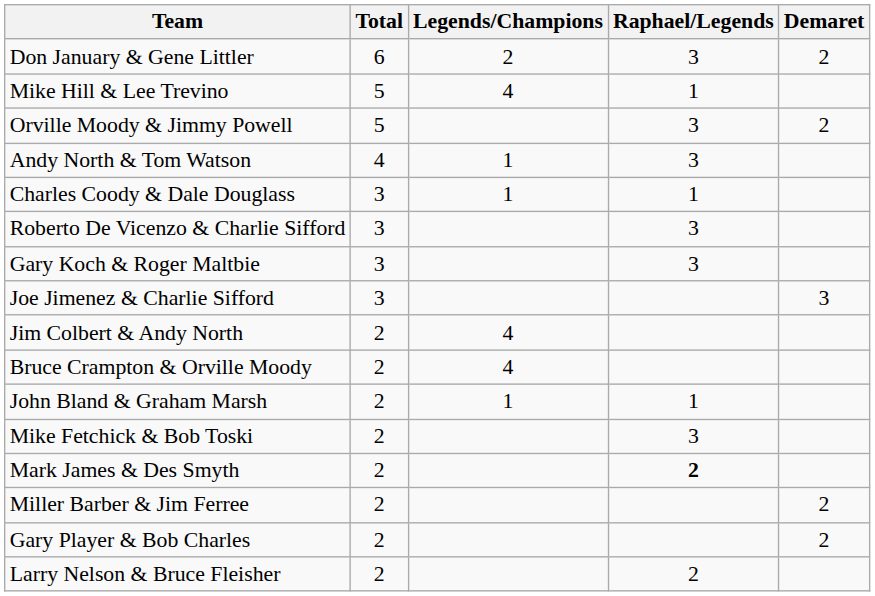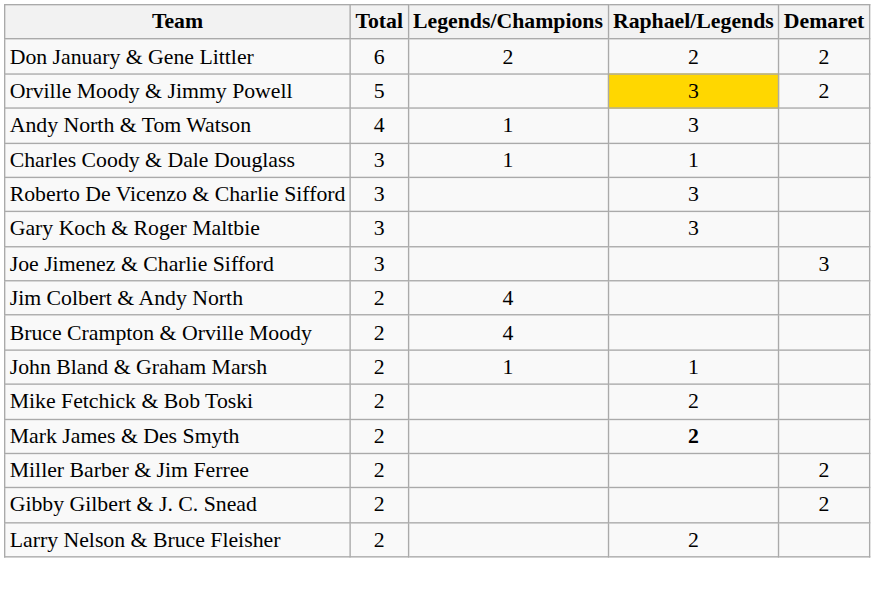 <table class="sortable wikitable"  style="text-align:center">
 <tr>
 <th>Team</th>
 <th>Total</th>
 <th>Legends/Champions</th>
 <th>Raphael/Legends</th>
 <th>Demaret</th>
 </tr>
 <tr>
 <td align=left>Don January & Gene Littler</td>
 <td>6</td>
 <td>2</td>
-<td>3</td>
 <td>2</td>
-</tr>
-<tr>
-<td align=left>Mike Hill & Lee Trevino</td>
-<td>5</td>
-<td>4</td>
-<td>1</td>
-<td></td>
+<td>2</td>
 </tr>
 <tr>
 <td align=left>Orville Moody & Jimmy Powell</td>
 <td>5</td>
 <td></td>
-<td>3</td>
+<td style="background: gold;">3</td>
 <td>2</td>
 </tr>
 <tr>
 <td align=left>Andy North & Tom Watson</td>
 <td>4</td>
 <td>1</td>
 <td>3</td>
 <td></td>
 </tr>
 <tr>
 <td align=left>Charles Coody & Dale Douglass</td>
 <td>3</td>
 <td>1</td>
 <td>1</td>
 <td></td>
 </tr>
 <tr>
 <td align=left>Roberto De Vicenzo & Charlie Sifford</td>
 <td>3</td>
 <td></td>
 <td>3</td>
 <td></td>
 </tr>
 <tr>
 <td align=left>Gary Koch & Roger Maltbie</td>
 <td>3</td>
 <td></td>
 <td>3</td>
 <td></td>
 </tr>
 <tr>
 <td align=left>Joe Jimenez & Charlie Sifford</td>
 <td>3</td>
 <td></td>
 <td></td>
 <td>3</td>
 </tr>
 <tr>
 <td align=left>Jim Colbert & Andy North</td>
 <td>2</td>
 <td>4</td>
 <td></td>
 <td></td>
 </tr>
 <tr>
 <td align=left>Bruce Crampton & Orville Moody</td>
 <td>2</td>
 <td>4</td>
 <td></td>
 <td></td>
 </tr>
 <tr>
 <td align=left>John Bland & Graham Marsh</td>
 <td>2</td>
 <td>1</td>
 <td>1</td>
 <td></td>
 </tr>
 <tr>
 <td align=left>Mike Fetchick & Bob Toski</td>
 <td>2</td>
 <td></td>
-<td>3</td>
+<td>2</td>
 <td></td>
 </tr>
 <tr>
 <td align=left>Mark James & Des Smyth</td>
 <td>2</td>
 <td></td>
 <td><strong>2</strong></td>
 <td></td>
 </tr>
 <tr>
 <td align=left>Miller Barber & Jim Ferree</td>
 <td>2</td>
 <td></td>
 <td></td>
 <td>2</td>
 </tr>
 <tr>
-<td align=left>Gary Player & Bob Charles</td>
+<td align=left>Gibby Gilbert & J. C. Snead</td>
 <td>2</td>
 <td></td>
 <td></td>
 <td>2</td>
 </tr>
 <tr>
 <td align=left>Larry Nelson & Bruce Fleisher</td>
 <td>2</td>
 <td></td>
 <td>2</td>
 <td></td>
 </tr>
 </table>
